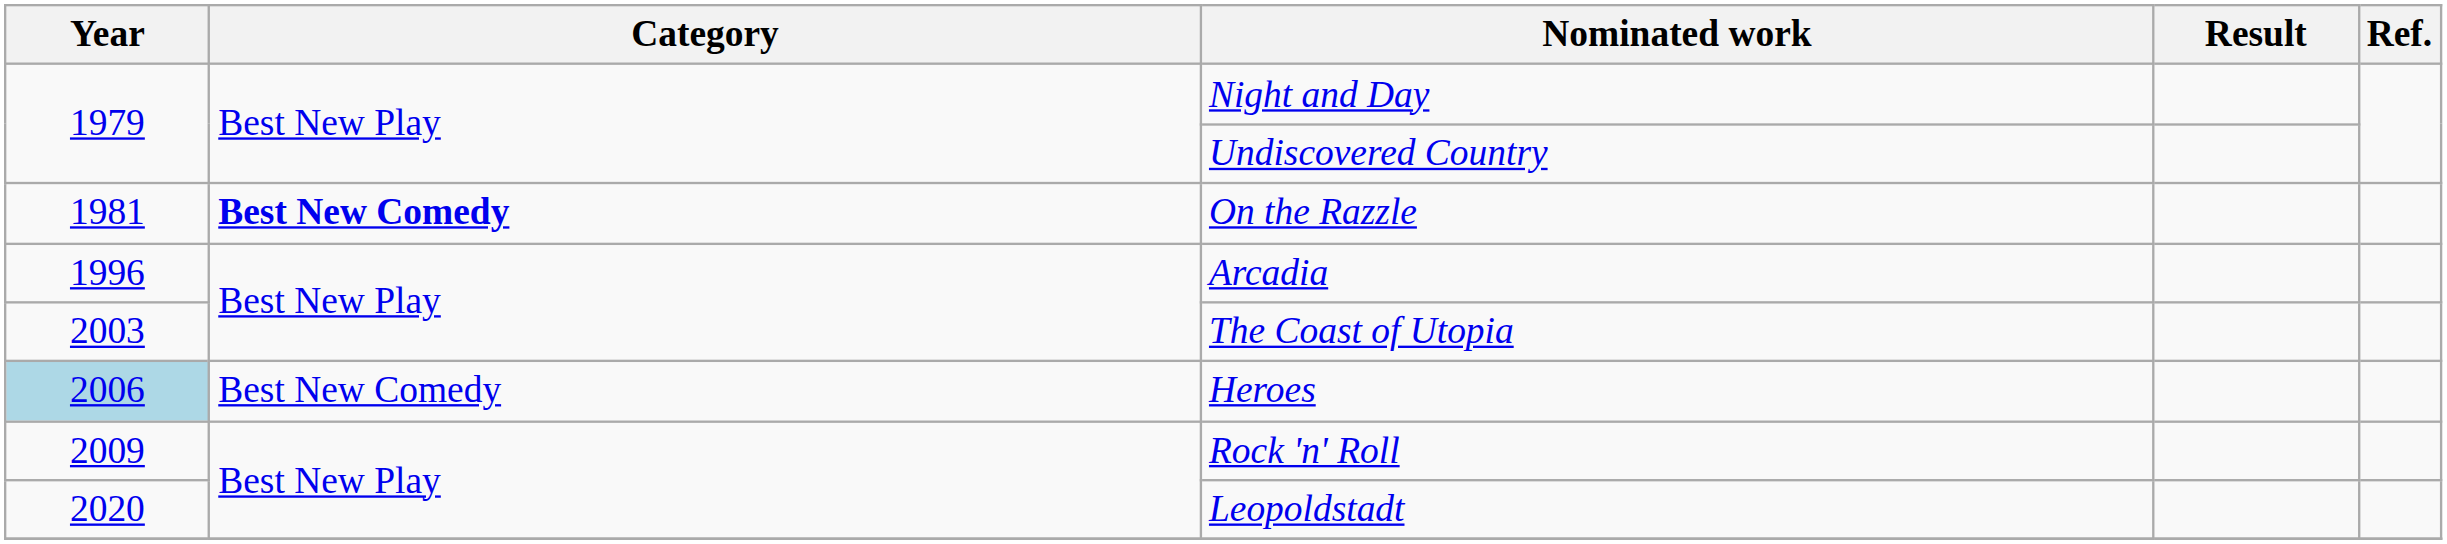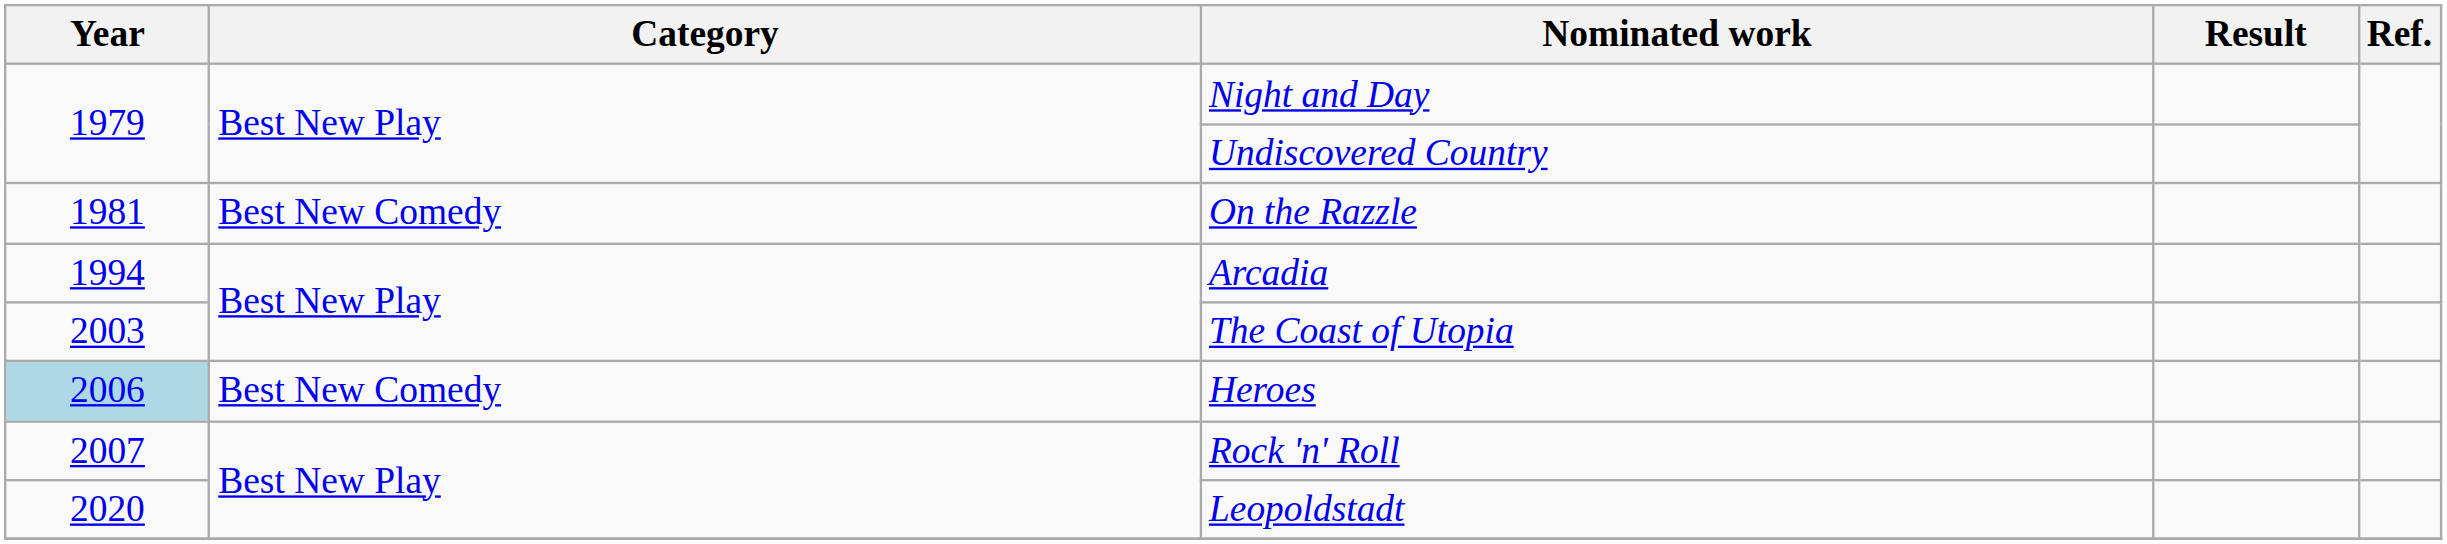 <table class=wikitable>
 <tr>
 <th scope="col" style="width:5em;">Year</th>
 <th scope="col" style="width:26em;">Category</th>
 <th scope="col" style="width:25em;">Nominated work</th>
 <th scope="col" style="width:5em;">Result</th>
 <th>Ref.</th>
 </tr>
 <tr>
 <td style="text-align:center;", rowspan=2><a href='#'>1979</a></td>
 <td rowspan=2><a href='#'>Best New Play</a></td>
 <td><em><a href='#'>Night and Day</a></em></td>
 <td></td>
 <td style="text-align:center;", rowspan=2></td>
 </tr>
 <tr>
 <td><em><a href='#'>Undiscovered Country</a></em></td>
 <td></td>
 </tr>
 <tr>
 <td style="text-align:center;"><a href='#'>1981</a></td>
-<td rowspan=1><strong><a href='#'>Best New Comedy</a></strong></td>
+<td rowspan=1><a href='#'>Best New Comedy</a></td>
 <td><em><a href='#'>On the Razzle</a></em></td>
 <td></td>
 <td style="text-align:center;"></td>
 </tr>
 <tr>
-<td style="text-align:center;"><a href='#'>1996</a></td>
+<td style="text-align:center;"><a href='#'>1994</a></td>
 <td rowspan=2><a href='#'>Best New Play</a></td>
 <td><em><a href='#'>Arcadia</a></em></td>
 <td></td>
 <td style="text-align:center;"></td>
 </tr>
 <tr>
 <td style="text-align:center;"><a href='#'>2003</a></td>
 <td><em><a href='#'>The Coast of Utopia</a></em></td>
 <td></td>
 <td style="text-align:center;"></td>
 </tr>
 <tr>
 <td style="background: lightblue; text-align:center;"><a href='#'>2006</a></td>
 <td><a href='#'>Best New Comedy</a></td>
 <td><em><a href='#'>Heroes</a></em></td>
 <td></td>
 <td style="text-align:center;"></td>
 </tr>
 <tr>
-<td style="text-align:center;"><a href='#'>2009</a></td>
+<td style="text-align:center;"><a href='#'>2007</a></td>
 <td rowspan=2><a href='#'>Best New Play</a></td>
 <td><em><a href='#'>Rock 'n' Roll</a></em></td>
 <td></td>
 <td style="text-align:center;"></td>
 </tr>
 <tr>
 <td style="text-align:center;"><a href='#'>2020</a></td>
 <td><em><a href='#'>Leopoldstadt</a></em></td>
 <td></td>
 <td style="text-align:center;"></td>
 </tr>
 <tr>
 </tr>
 </table>
